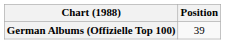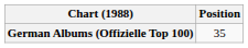 <table class="wikitable plainrowheaders" style="text-align:center">
 <tr>
 <th scope="col">Chart (1988)</th>
 <th scope="col">Position</th>
 </tr>
 <tr>
 <th scope="row">German Albums (Offizielle Top 100)</th>
-<td>39</td>
+<td>35</td>
 </tr>
 </table>
